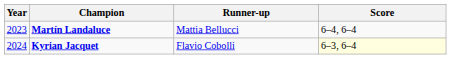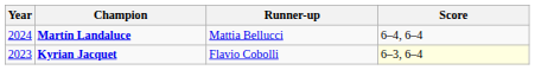 <table class="wikitable" style="font-size:90%">
 <tr>
 <th>Year</th>
 <th width="200">Champion</th>
 <th width="200">Runner-up</th>
 <th width="175">Score</th>
 </tr>
 <tr>
-<td><a href='#'>2023</a></td>
+<td><a href='#'>2024</a></td>
 <td> <strong><a href='#'>Martín Landaluce</a></strong></td>
 <td> <a href='#'>Mattia Bellucci</a></td>
 <td>6–4, 6–4</td>
 </tr>
 <tr>
-<td><a href='#'>2024</a></td>
+<td><a href='#'>2023</a></td>
 <td> <strong><a href='#'>Kyrian Jacquet</a></strong></td>
 <td> <a href='#'>Flavio Cobolli</a></td>
 <td style="background: lightyellow;">6–3, 6–4</td>
 </tr>
 </table>
